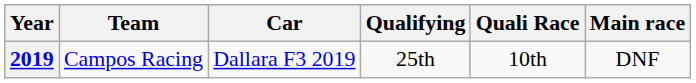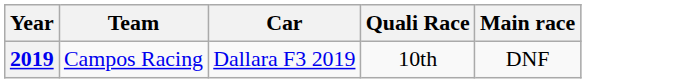 <table class="wikitable" style="text-align:center; font-size:90%">
 <tr>
 <th>Year</th>
 <th>Team</th>
 <th>Car</th>
-<th>Qualifying</th>
 <th>Quali Race</th>
 <th>Main race</th>
 </tr>
 <tr>
 <th><a href='#'>2019</a></th>
 <td align="left" nowrap> <a href='#'>Campos Racing</a></td>
 <td align="left" nowrap><a href='#'>Dallara F3 2019</a></td>
-<td>25th</td>
 <td>10th</td>
 <td>DNF</td>
 </tr>
 </table>
